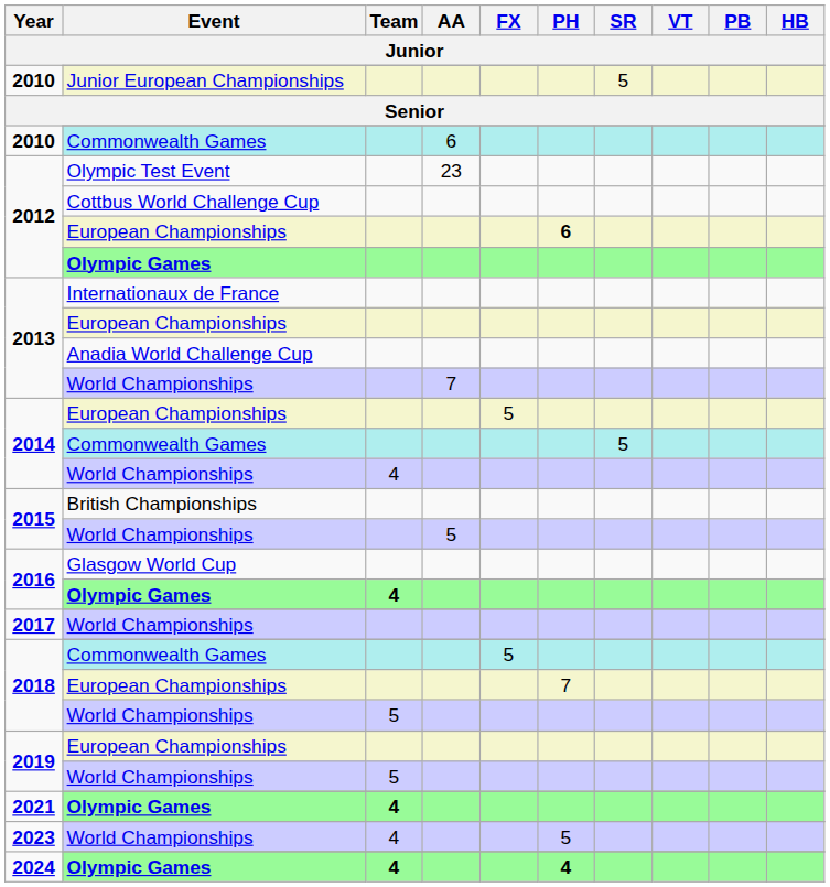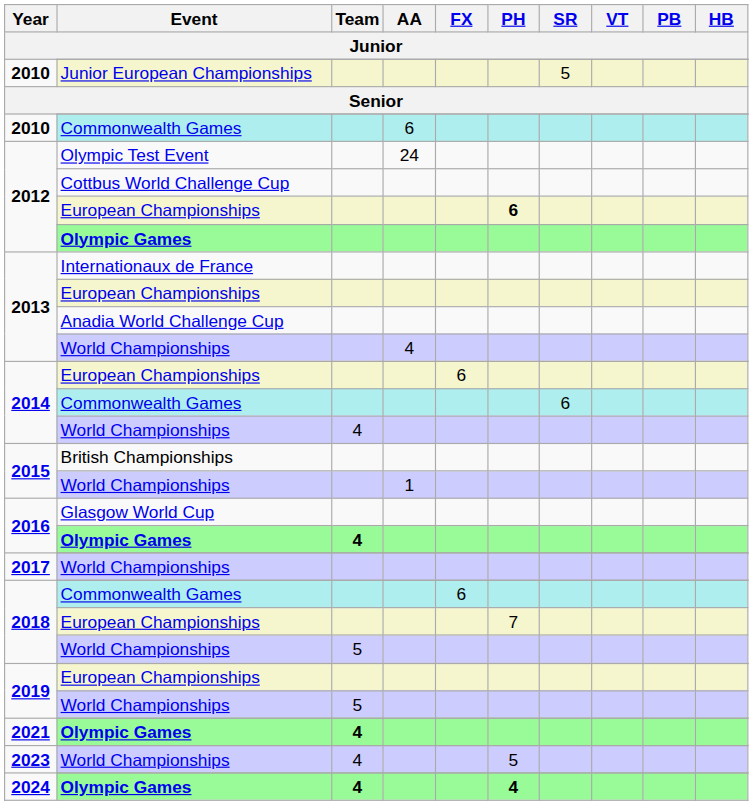 <table class="wikitable sortable" style="text-align:center; font-size:95%;">
 <tr>
 <th width=7% class=unsortable>Year</th>
 <th width=37% class=unsortable>Event</th>
 <th width=7% class=unsortable>Team</th>
 <th width=7% class=unsortable>AA</th>
 <th width=7% class=unsortable><a href='#'>FX</a></th>
 <th width=7% class=unsortable><a href='#'>PH</a></th>
 <th width=7% class=unsortable><a href='#'>SR</a></th>
 <th width=7% class=unsortable><a href='#'>VT</a></th>
 <th width=7% class=unsortable><a href='#'>PB</a></th>
 <th width=7% class=unsortable><a href='#'>HB</a></th>
 </tr>
 <tr>
 <th colspan="10"><strong>Junior</strong></th>
 </tr>
 <tr>
 <td rowspan="2"><strong>2010</strong></td>
 </tr>
 <tr bgcolor="#f5f6ce">
 <td align=left><a href='#'>Junior European Championships</a></td>
 <td></td>
 <td></td>
 <td></td>
 <td></td>
 <td>5</td>
 <td></td>
 <td></td>
 <td></td>
 </tr>
 <tr>
 <th colspan="10"><strong>Senior</strong></th>
 </tr>
 <tr>
 <td rowspan="2"><strong>2010</strong></td>
 </tr>
 <tr bgcolor="#afeeee">
 <td align=left><a href='#'>Commonwealth Games</a></td>
 <td></td>
 <td>6</td>
 <td></td>
 <td></td>
 <td></td>
 <td></td>
 <td></td>
 <td></td>
 </tr>
 <tr>
 <td rowspan="4"><strong>2012</strong></td>
 <td align=left><a href='#'>Olympic Test Event</a></td>
 <td></td>
-<td>23</td>
+<td>24</td>
 <td></td>
 <td></td>
 <td></td>
 <td></td>
 <td></td>
 <td></td>
 </tr>
 <tr>
 <td align=left><a href='#'>Cottbus World Challenge Cup</a></td>
 <td></td>
 <td></td>
 <td></td>
 <td></td>
 <td></td>
 <td></td>
 <td></td>
 <td></td>
 </tr>
 <tr bgcolor="#f5f6ce">
 <td align=left><a href='#'>European Championships</a></td>
 <td></td>
 <td></td>
 <td></td>
 <td><strong>6</strong></td>
 <td></td>
 <td></td>
 <td></td>
 <td></td>
 </tr>
 <tr bgcolor=98FB98>
 <td align=left><strong><a href='#'>Olympic Games</a></strong></td>
 <td></td>
 <td></td>
 <td></td>
 <td></td>
 <td></td>
 <td></td>
 <td></td>
 <td></td>
 </tr>
 <tr>
 <td rowspan="4"><strong>2013</strong></td>
 <td align=left><a href='#'>Internationaux de France</a></td>
 <td></td>
 <td></td>
 <td></td>
 <td></td>
 <td></td>
 <td></td>
 <td></td>
 <td></td>
 </tr>
 <tr bgcolor="#f5f6ce">
 <td align=left><a href='#'>European Championships</a></td>
 <td></td>
 <td></td>
 <td></td>
 <td></td>
 <td></td>
 <td></td>
 <td></td>
 <td></td>
 </tr>
 <tr>
 <td align=left><a href='#'>Anadia World Challenge Cup</a></td>
 <td></td>
 <td></td>
 <td></td>
 <td></td>
 <td></td>
 <td></td>
 <td></td>
 <td></td>
 </tr>
 <tr bgcolor=#CCCCFF>
 <td align=left><a href='#'>World Championships</a></td>
 <td></td>
-<td>7</td>
+<td>4</td>
 <td></td>
 <td></td>
 <td></td>
 <td></td>
 <td></td>
 <td></td>
 </tr>
 <tr>
 <td rowspan="4"><strong><a href='#'>2014</a></strong></td>
 </tr>
 <tr bgcolor="#f5f6ce">
 <td align=left><a href='#'>European Championships</a></td>
 <td></td>
 <td></td>
-<td>5</td>
+<td>6</td>
 <td></td>
 <td></td>
 <td></td>
 <td></td>
 <td></td>
 </tr>
 <tr bgcolor="#afeeee">
 <td align=left><a href='#'>Commonwealth Games</a></td>
 <td></td>
 <td></td>
 <td></td>
 <td></td>
-<td>5</td>
+<td>6</td>
 <td></td>
 <td></td>
 <td></td>
 </tr>
 <tr bgcolor=#CCCCFF>
 <td align=left><a href='#'>World Championships</a></td>
 <td>4</td>
 <td></td>
 <td></td>
 <td></td>
 <td></td>
 <td></td>
 <td></td>
 <td></td>
 </tr>
 <tr>
 <td rowspan="2"><strong><a href='#'>2015</a></strong></td>
 <td align=left>British Championships</td>
 <td></td>
 <td></td>
 <td></td>
 <td></td>
 <td></td>
 <td></td>
 <td></td>
 <td></td>
 </tr>
 <tr bgcolor=#CCCCFF>
 <td align=left><a href='#'>World Championships</a></td>
 <td></td>
-<td>5</td>
+<td>1</td>
 <td></td>
 <td></td>
 <td></td>
 <td></td>
 <td></td>
 <td></td>
 </tr>
 <tr>
 <td rowspan="2"><strong><a href='#'>2016</a></strong></td>
 <td align=left><a href='#'>Glasgow World Cup</a></td>
 <td></td>
 <td></td>
 <td></td>
 <td></td>
 <td></td>
 <td></td>
 <td></td>
 </tr>
 <tr bgcolor=98FB98>
 <td align=left><strong><a href='#'>Olympic Games</a></strong></td>
 <td><strong>4</strong></td>
 <td></td>
 <td></td>
 <td></td>
 <td></td>
 <td></td>
 <td></td>
 <td></td>
 </tr>
 <tr>
 <td rowspan="2"><strong><a href='#'>2017</a></strong></td>
 </tr>
 <tr bgcolor=#CCCCFF>
 <td align=left><a href='#'>World Championships</a></td>
 <td></td>
 <td></td>
 <td></td>
 <td></td>
 <td></td>
 <td></td>
 <td></td>
 <td></td>
 </tr>
 <tr>
 <td rowspan="4"><strong><a href='#'>2018</a></strong></td>
 </tr>
 <tr bgcolor="#afeeee">
 <td align=left><a href='#'>Commonwealth Games</a></td>
 <td></td>
 <td></td>
-<td>5</td>
+<td>6</td>
 <td></td>
 <td></td>
 <td></td>
 <td></td>
 <td></td>
 </tr>
 <tr bgcolor="#f5f6ce">
 <td align=left><a href='#'>European Championships</a></td>
 <td></td>
 <td></td>
 <td></td>
 <td>7</td>
 <td></td>
 <td></td>
 <td></td>
 <td></td>
 </tr>
 <tr bgcolor=#CCCCFF>
 <td align=left><a href='#'>World Championships</a></td>
 <td>5</td>
 <td></td>
 <td></td>
 <td></td>
 <td></td>
 <td></td>
 <td></td>
 <td></td>
 </tr>
 <tr>
 <td rowspan="3"><strong><a href='#'>2019</a></strong></td>
 </tr>
 <tr bgcolor="#f5f6ce">
 <td align=left><a href='#'>European Championships</a></td>
 <td></td>
 <td></td>
 <td></td>
 <td></td>
 <td></td>
 <td></td>
 <td></td>
 <td></td>
 </tr>
 <tr bgcolor=#CCCCFF>
 <td align=left><a href='#'>World Championships</a></td>
 <td>5</td>
 <td></td>
 <td></td>
 <td></td>
 <td></td>
 <td></td>
 <td></td>
 <td></td>
 </tr>
 <tr>
 <td rowspan="2"><strong><a href='#'>2021</a></strong></td>
 </tr>
 <tr bgcolor="#98FB98">
 <td align="left"><strong><a href='#'>Olympic Games</a></strong></td>
 <td><strong>4</strong></td>
 <td></td>
 <td></td>
 <td></td>
 <td></td>
 <td></td>
 <td></td>
 <td></td>
 </tr>
 <tr>
 <td rowspan="2"><strong><a href='#'>2023</a></strong></td>
 </tr>
 <tr bgcolor=#CCCCFF>
 <td align=left><a href='#'>World Championships</a></td>
 <td>4</td>
 <td></td>
 <td></td>
 <td>5</td>
 <td></td>
 <td></td>
 <td></td>
 <td></td>
 </tr>
 <tr>
 <td rowspan="2"><strong><a href='#'>2024</a></strong></td>
 </tr>
 <tr bgcolor=98FB98>
 <td align=left><strong><a href='#'>Olympic Games</a></strong></td>
 <td><strong>4</strong></td>
 <td></td>
 <td></td>
 <td><strong>4</strong></td>
 <td></td>
 <td></td>
 <td></td>
 <td></td>
 </tr>
 </table>
